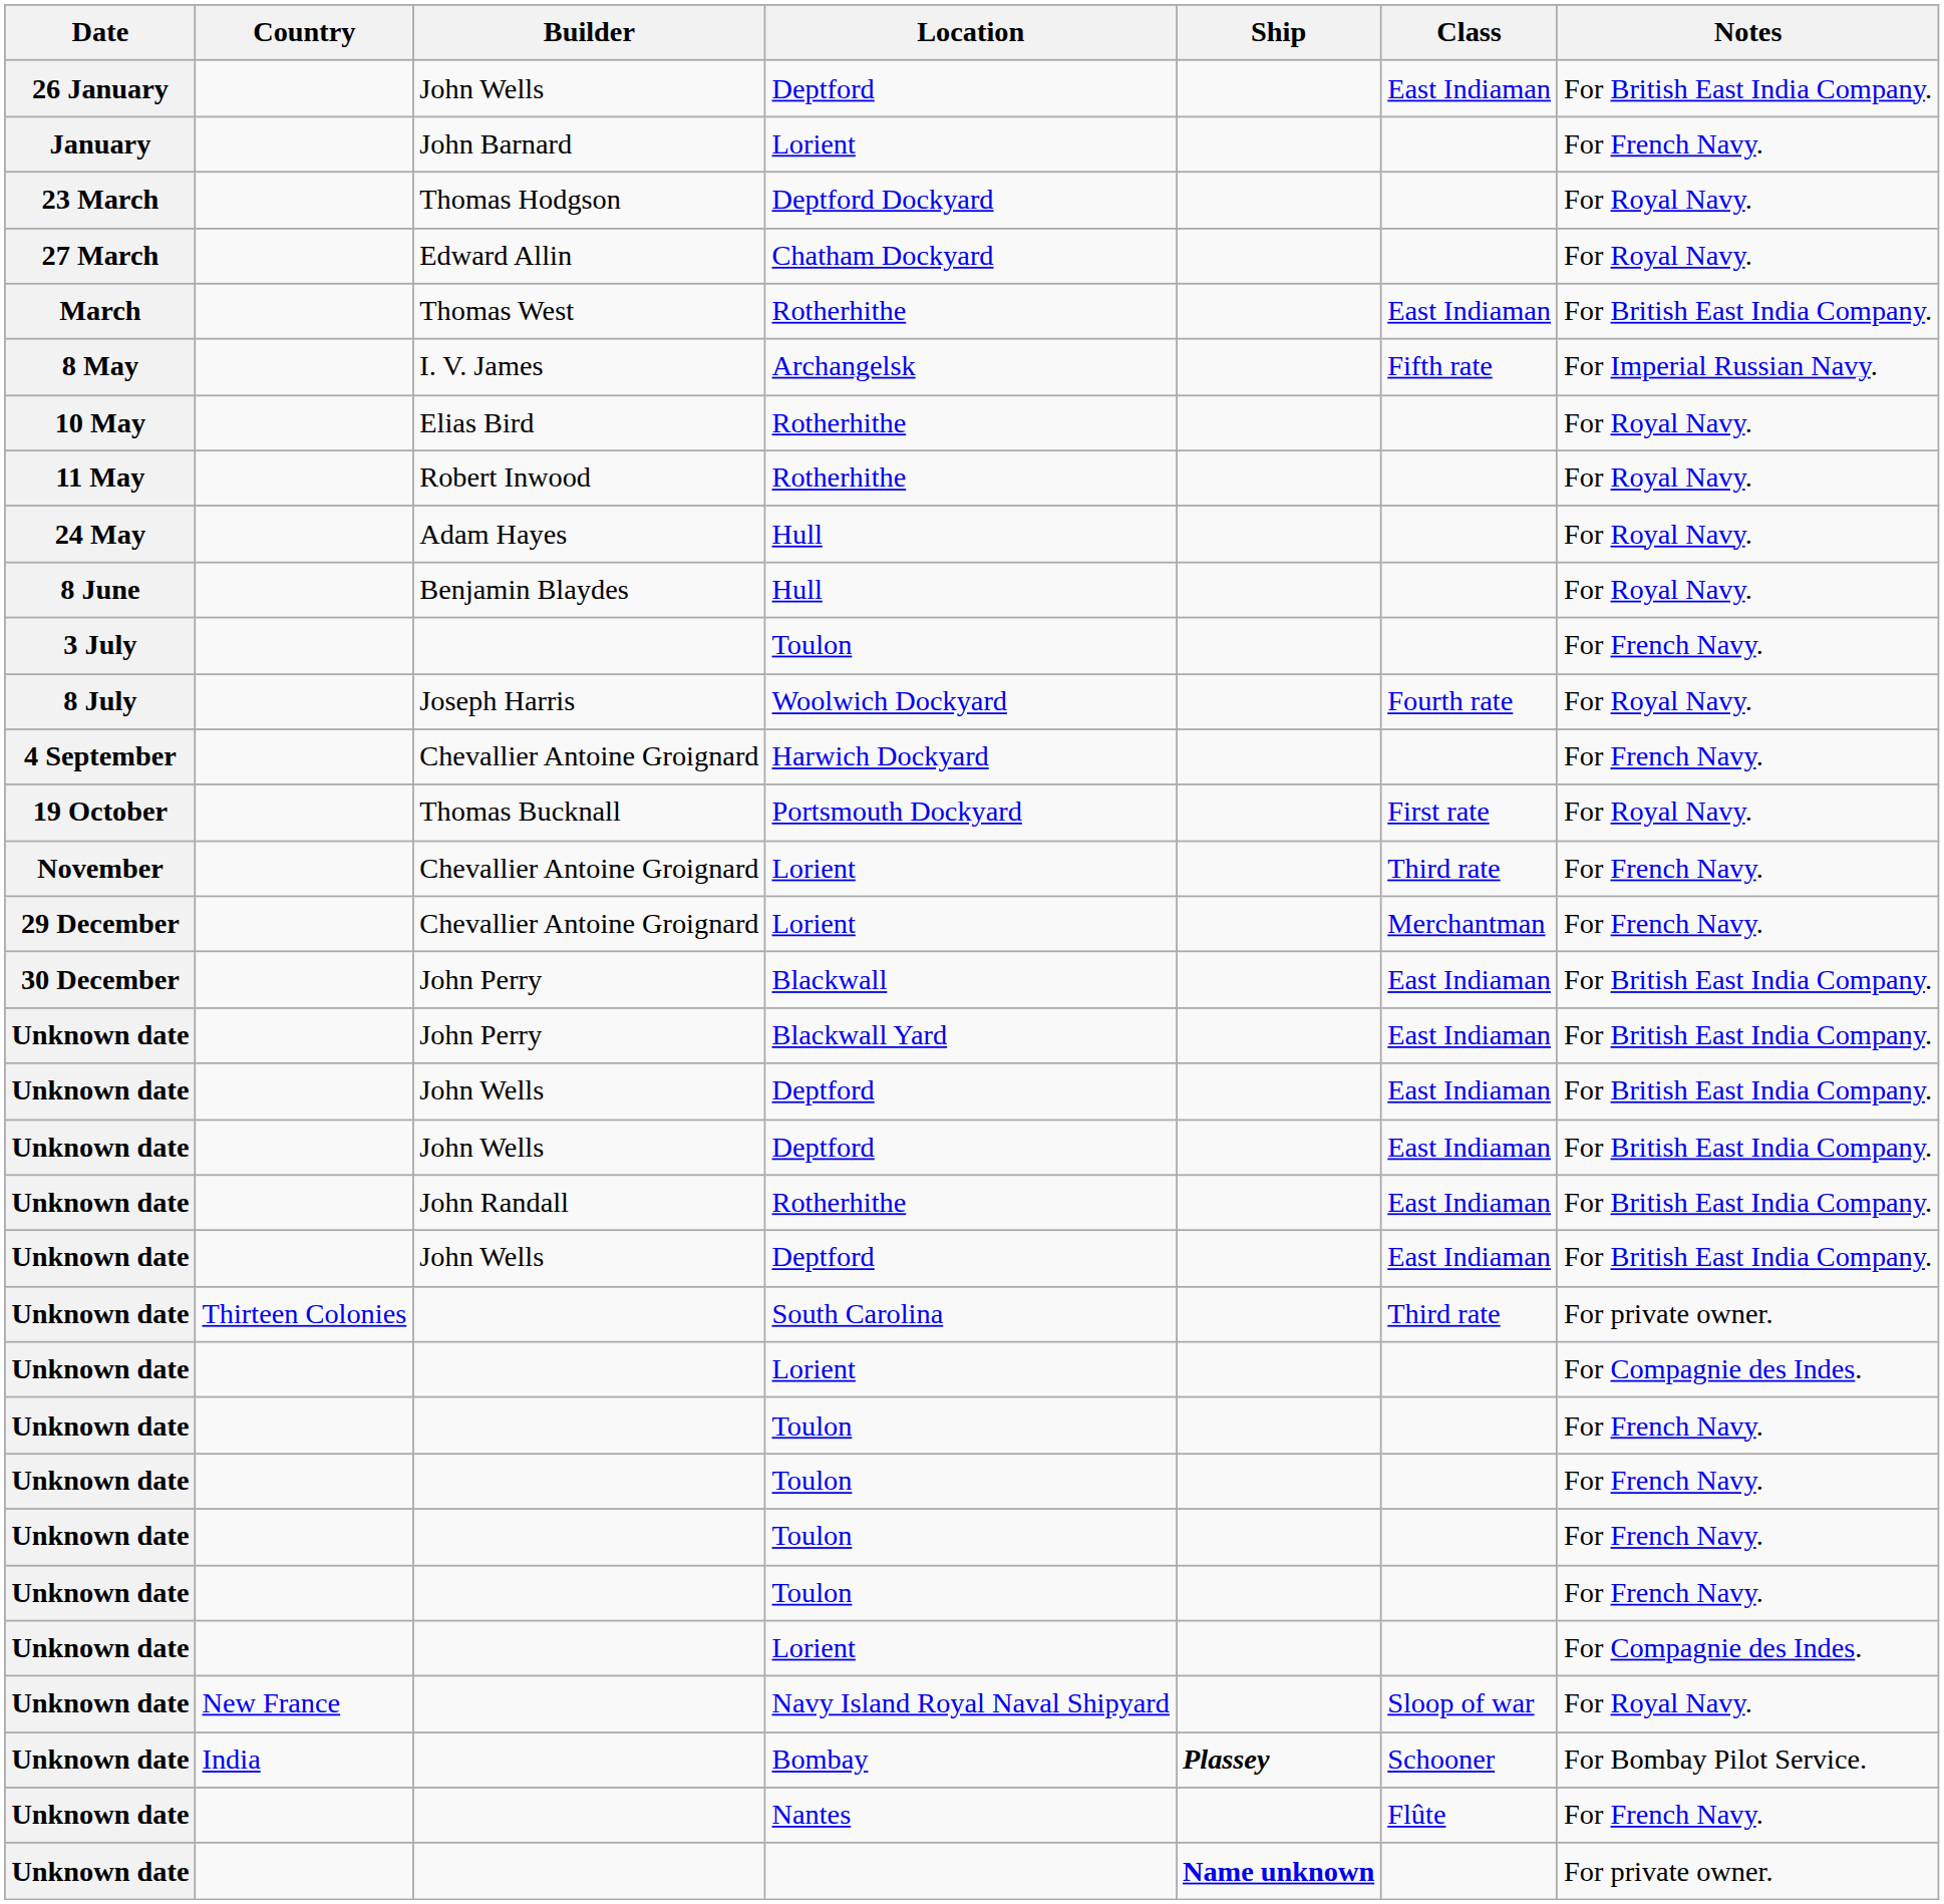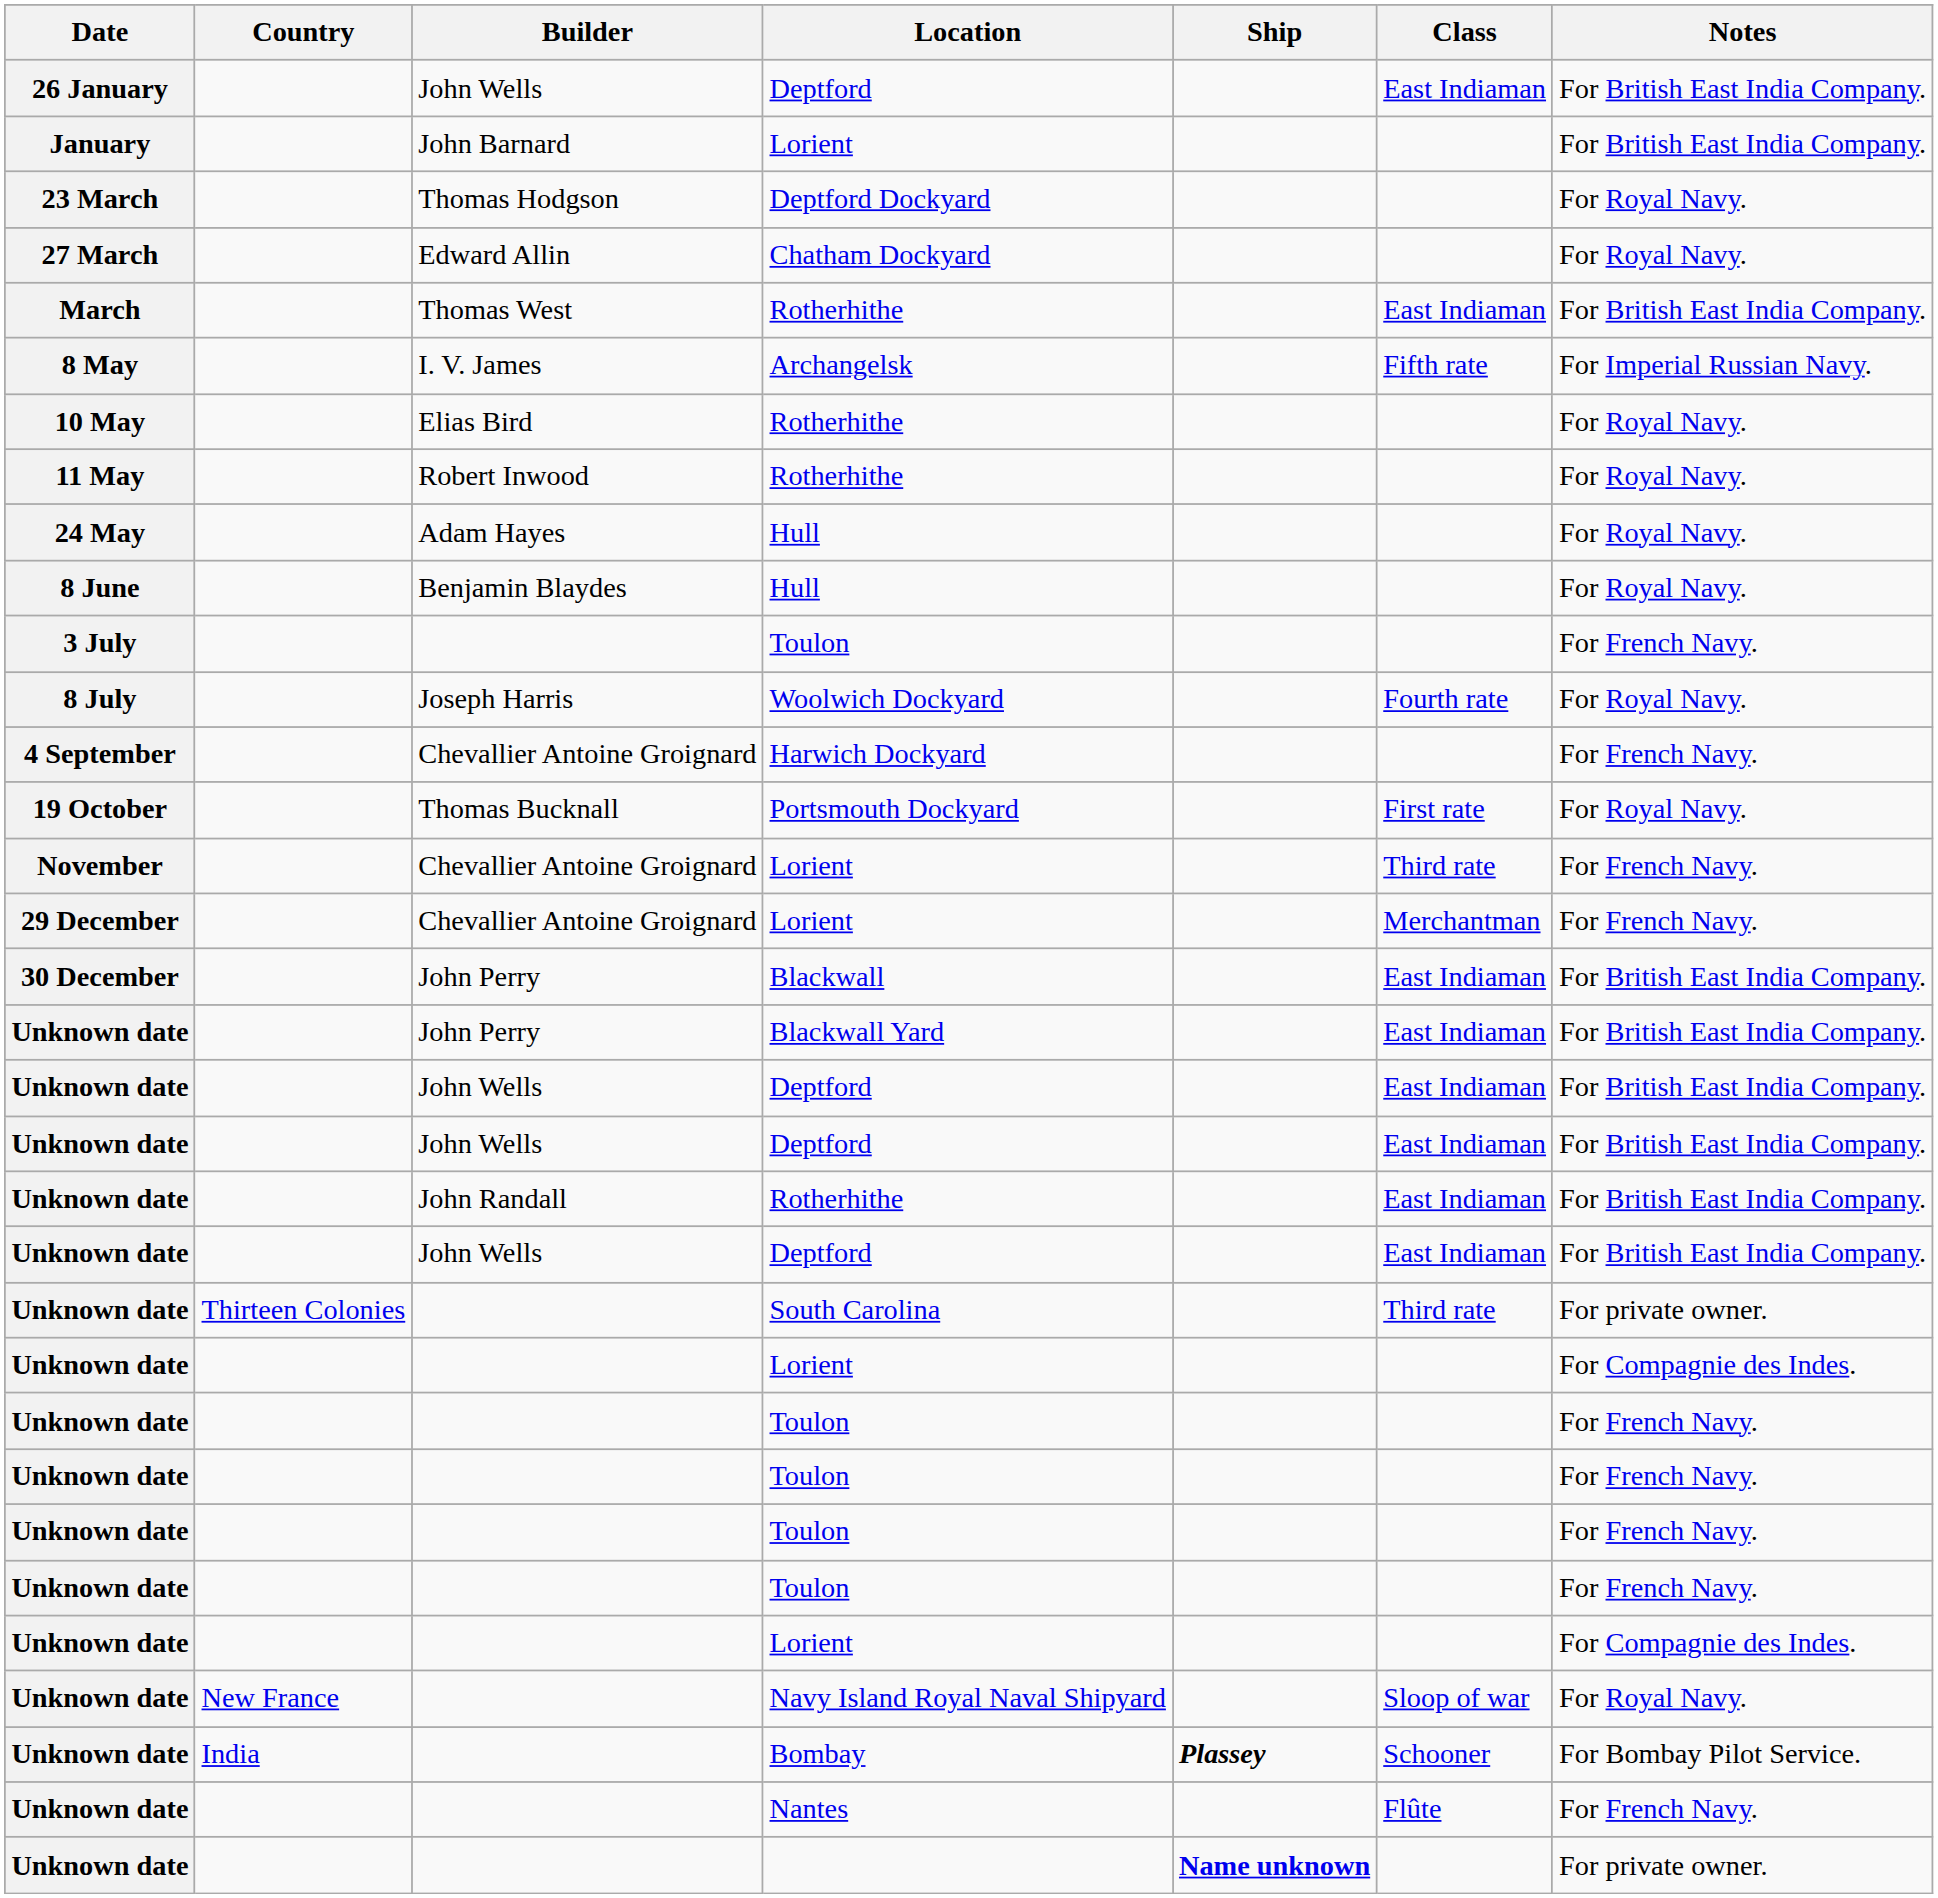 <table class="wikitable sortable" style="font-size:1.00em; line-height:1.5em;">
 <tr>
 <th>Date</th>
 <th>Country</th>
 <th>Builder</th>
 <th>Location</th>
 <th>Ship</th>
 <th>Class</th>
 <th>Notes</th>
 </tr>
 <tr ---->
 <th>26 January</th>
 <td></td>
 <td>John Wells</td>
 <td><a href='#'>Deptford</a></td>
 <td><strong></strong></td>
 <td><a href='#'>East Indiaman</a></td>
 <td>For <a href='#'>British East India Company</a>.</td>
 </tr>
 <tr ---->
 <th>January</th>
 <td></td>
 <td>John Barnard</td>
 <td><a href='#'>Lorient</a></td>
 <td><strong></strong></td>
 <td></td>
-<td>For <a href='#'>French Navy</a>.</td>
+<td>For <a href='#'>British East India Company</a>.</td>
 </tr>
 <tr ---->
 <th>23 March</th>
 <td></td>
 <td>Thomas Hodgson</td>
 <td><a href='#'>Deptford Dockyard</a></td>
 <td><strong></strong></td>
 <td></td>
 <td>For <a href='#'>Royal Navy</a>.</td>
 </tr>
 <tr ---->
 <th>27 March</th>
 <td></td>
 <td>Edward Allin</td>
 <td><a href='#'>Chatham Dockyard</a></td>
 <td><strong></strong></td>
 <td></td>
 <td>For <a href='#'>Royal Navy</a>.</td>
 </tr>
 <tr ---->
 <th>March</th>
 <td></td>
 <td>Thomas West</td>
 <td><a href='#'>Rotherhithe</a></td>
 <td><strong></strong></td>
 <td><a href='#'>East Indiaman</a></td>
 <td>For <a href='#'>British East India Company</a>.</td>
 </tr>
 <tr ---->
 <th>8 May</th>
 <td></td>
 <td>I. V. James</td>
 <td><a href='#'>Archangelsk</a></td>
 <td><strong></strong></td>
 <td><a href='#'>Fifth rate</a></td>
 <td>For <a href='#'>Imperial Russian Navy</a>.</td>
 </tr>
 <tr ---->
 <th>10 May</th>
 <td></td>
 <td>Elias Bird</td>
 <td><a href='#'>Rotherhithe</a></td>
 <td><strong></strong></td>
 <td></td>
 <td>For <a href='#'>Royal Navy</a>.</td>
 </tr>
 <tr ---->
 <th>11 May</th>
 <td></td>
 <td>Robert Inwood</td>
 <td><a href='#'>Rotherhithe</a></td>
 <td><strong></strong></td>
 <td></td>
 <td>For <a href='#'>Royal Navy</a>.</td>
 </tr>
 <tr ---->
 <th>24 May</th>
 <td></td>
 <td>Adam Hayes</td>
 <td><a href='#'>Hull</a></td>
 <td><strong></strong></td>
 <td></td>
 <td>For <a href='#'>Royal Navy</a>.</td>
 </tr>
 <tr ---->
 <th>8 June</th>
 <td></td>
 <td>Benjamin Blaydes</td>
 <td><a href='#'>Hull</a></td>
 <td><strong></strong></td>
 <td></td>
 <td>For <a href='#'>Royal Navy</a>.</td>
 </tr>
 <tr ---->
 <th>3 July</th>
 <td></td>
 <td></td>
 <td><a href='#'>Toulon</a></td>
 <td><strong></strong></td>
 <td></td>
 <td>For <a href='#'>French Navy</a>.</td>
 </tr>
 <tr ---->
 <th>8 July</th>
 <td></td>
 <td>Joseph Harris</td>
 <td><a href='#'>Woolwich Dockyard</a></td>
 <td><strong></strong></td>
 <td><a href='#'>Fourth rate</a></td>
 <td>For <a href='#'>Royal Navy</a>.</td>
 </tr>
 <tr ---->
 <th>4 September</th>
 <td></td>
 <td>Chevallier Antoine Groignard</td>
 <td><a href='#'>Harwich Dockyard</a></td>
 <td><strong></strong></td>
 <td></td>
 <td>For <a href='#'>French Navy</a>.</td>
 </tr>
 <tr ---->
 <th>19 October</th>
 <td></td>
 <td>Thomas Bucknall</td>
 <td><a href='#'>Portsmouth Dockyard</a></td>
 <td><strong></strong></td>
 <td><a href='#'>First rate</a></td>
 <td>For <a href='#'>Royal Navy</a>.</td>
 </tr>
 <tr ---->
 <th>November</th>
 <td></td>
 <td>Chevallier Antoine Groignard</td>
 <td><a href='#'>Lorient</a></td>
 <td><strong></strong></td>
 <td><a href='#'>Third rate</a></td>
 <td>For <a href='#'>French Navy</a>.</td>
 </tr>
 <tr ---->
 <th>29 December</th>
 <td></td>
 <td>Chevallier Antoine Groignard</td>
 <td><a href='#'>Lorient</a></td>
 <td><strong></strong></td>
 <td><a href='#'>Merchantman</a></td>
 <td>For <a href='#'>French Navy</a>.</td>
 </tr>
 <tr ---->
 <th>30 December</th>
 <td></td>
 <td>John Perry</td>
 <td><a href='#'>Blackwall</a></td>
 <td><strong></strong></td>
 <td><a href='#'>East Indiaman</a></td>
 <td>For <a href='#'>British East India Company</a>.</td>
 </tr>
 <tr ---->
 <th>Unknown date</th>
 <td></td>
 <td>John Perry</td>
 <td><a href='#'>Blackwall Yard</a></td>
 <td><strong></strong></td>
 <td><a href='#'>East Indiaman</a></td>
 <td>For <a href='#'>British East India Company</a>.</td>
 </tr>
 <tr ---->
 <th>Unknown date</th>
 <td></td>
 <td>John Wells</td>
 <td><a href='#'>Deptford</a></td>
 <td><strong></strong></td>
 <td><a href='#'>East Indiaman</a></td>
 <td>For <a href='#'>British East India Company</a>.</td>
 </tr>
 <tr ---->
 <th>Unknown date</th>
 <td></td>
 <td>John Wells</td>
 <td><a href='#'>Deptford</a></td>
 <td><strong></strong></td>
 <td><a href='#'>East Indiaman</a></td>
 <td>For <a href='#'>British East India Company</a>.</td>
 </tr>
 <tr ---->
 <th>Unknown date</th>
 <td></td>
 <td>John Randall</td>
 <td><a href='#'>Rotherhithe</a></td>
 <td><strong></strong></td>
 <td><a href='#'>East Indiaman</a></td>
 <td>For <a href='#'>British East India Company</a>.</td>
 </tr>
 <tr ---->
 <th>Unknown date</th>
 <td></td>
 <td>John Wells</td>
 <td><a href='#'>Deptford</a></td>
 <td><strong></strong></td>
 <td><a href='#'>East Indiaman</a></td>
 <td>For <a href='#'>British East India Company</a>.</td>
 </tr>
 <tr ---->
 <th>Unknown date</th>
 <td> <a href='#'>Thirteen Colonies</a></td>
 <td></td>
 <td><a href='#'>South Carolina</a></td>
 <td><strong></strong></td>
 <td><a href='#'>Third rate</a></td>
 <td>For private owner.</td>
 </tr>
 <tr ---->
 <th>Unknown date</th>
 <td></td>
 <td></td>
 <td><a href='#'>Lorient</a></td>
 <td><strong></strong></td>
 <td></td>
 <td>For <a href='#'>Compagnie des Indes</a>.</td>
 </tr>
 <tr ---->
 <th>Unknown date</th>
 <td></td>
 <td></td>
 <td><a href='#'>Toulon</a></td>
 <td><strong></strong></td>
 <td></td>
 <td>For <a href='#'>French Navy</a>.</td>
 </tr>
 <tr ---->
 <th>Unknown date</th>
 <td></td>
 <td></td>
 <td><a href='#'>Toulon</a></td>
 <td><strong></strong></td>
 <td></td>
 <td>For <a href='#'>French Navy</a>.</td>
 </tr>
 <tr ---->
 <th>Unknown date</th>
 <td></td>
 <td></td>
 <td><a href='#'>Toulon</a></td>
 <td><strong></strong></td>
 <td></td>
 <td>For <a href='#'>French Navy</a>.</td>
 </tr>
 <tr ---->
 <th>Unknown date</th>
 <td></td>
 <td></td>
 <td><a href='#'>Toulon</a></td>
 <td><strong></strong></td>
 <td></td>
 <td>For <a href='#'>French Navy</a>.</td>
 </tr>
 <tr ---->
 <th>Unknown date</th>
 <td></td>
 <td></td>
 <td><a href='#'>Lorient</a></td>
 <td><strong></strong></td>
 <td></td>
 <td>For <a href='#'>Compagnie des Indes</a>.</td>
 </tr>
 <tr ---->
 <th>Unknown date</th>
 <td> <a href='#'>New France</a></td>
 <td></td>
 <td><a href='#'>Navy Island Royal Naval Shipyard</a></td>
 <td><strong></strong></td>
 <td><a href='#'>Sloop of war</a></td>
 <td>For <a href='#'>Royal Navy</a>.</td>
 </tr>
 <tr ---->
 <th>Unknown date</th>
 <td> <a href='#'>India</a></td>
 <td></td>
 <td><a href='#'>Bombay</a></td>
 <td><strong><em>Plassey</em></strong></td>
 <td><a href='#'>Schooner</a></td>
 <td>For Bombay Pilot Service.</td>
 </tr>
 <tr ---->
 <th>Unknown date</th>
 <td></td>
 <td></td>
 <td><a href='#'>Nantes</a></td>
 <td><strong></strong></td>
 <td><a href='#'>Flûte</a></td>
 <td>For <a href='#'>French Navy</a>.</td>
 </tr>
 <tr ---->
 <th>Unknown date</th>
 <td></td>
 <td></td>
 <td></td>
 <td><strong><a href='#'>Name unknown</a></strong></td>
 <td></td>
 <td>For private owner.</td>
 </tr>
 </table>
